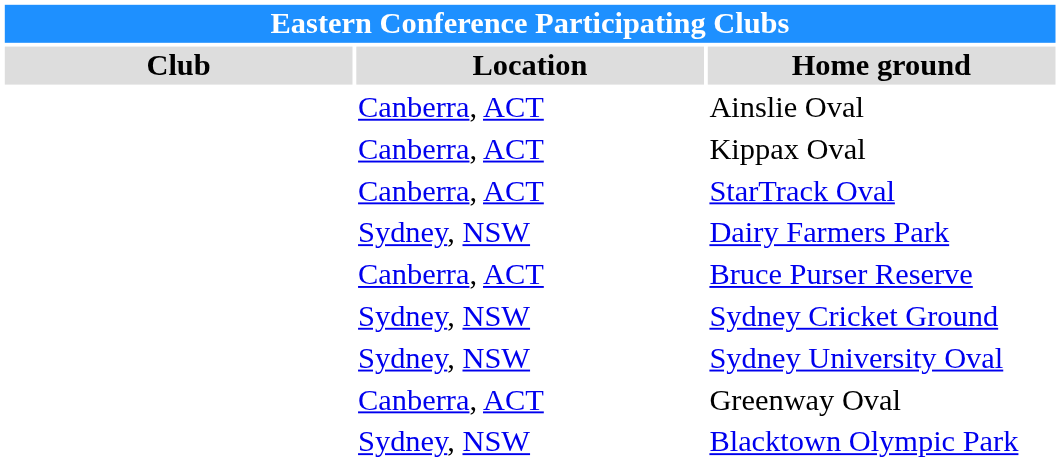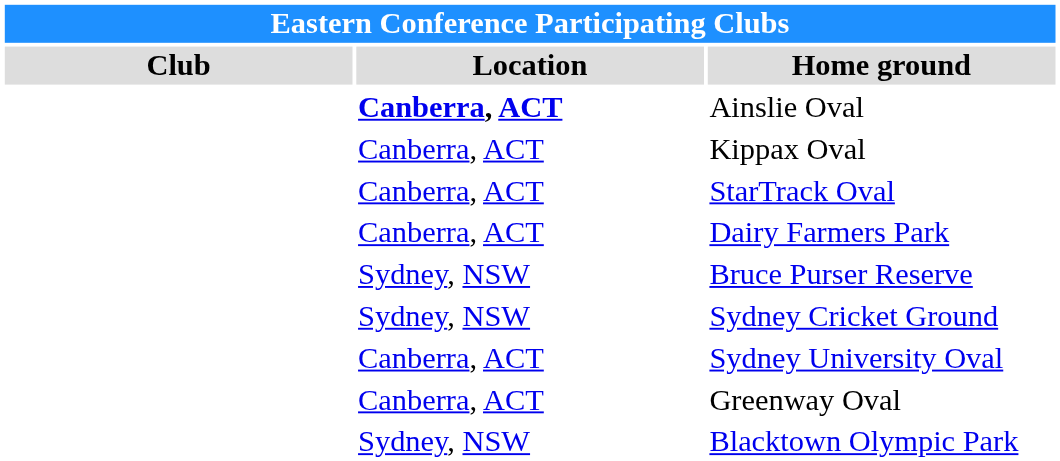 <table class=  style="width:90%; clear:both; margin:1.5em auto; text-align:center;">
 <tr>
 <th colspan=11 style="background:dodgerblue; color:white;">Eastern Conference Participating Clubs</th>
 </tr>
 <tr style="text-align:center; background:#ddd;">
 <th width=30%>Club</th>
 <th width=30%>Location</th>
 <th width=30%>Home ground</th>
 </tr>
 <tr>
 <td></td>
-<td><a href='#'>Canberra</a>, <a href='#'>ACT</a></td>
+<td><strong><a href='#'>Canberra</a>, <a href='#'>ACT</a></strong></td>
 <td>Ainslie Oval</td>
 </tr>
 <tr>
 <td></td>
 <td><a href='#'>Canberra</a>, <a href='#'>ACT</a></td>
 <td>Kippax Oval</td>
 </tr>
 <tr>
 <td></td>
 <td><a href='#'>Canberra</a>, <a href='#'>ACT</a></td>
 <td><a href='#'>StarTrack Oval</a></td>
 </tr>
 <tr>
 <td></td>
-<td><a href='#'>Sydney</a>, <a href='#'>NSW</a></td>
+<td><a href='#'>Canberra</a>, <a href='#'>ACT</a></td>
 <td><a href='#'>Dairy Farmers Park</a></td>
 </tr>
 <tr>
 <td></td>
-<td><a href='#'>Canberra</a>, <a href='#'>ACT</a></td>
+<td><a href='#'>Sydney</a>, <a href='#'>NSW</a></td>
 <td><a href='#'>Bruce Purser Reserve</a></td>
 </tr>
 <tr>
 <td></td>
 <td><a href='#'>Sydney</a>, <a href='#'>NSW</a></td>
 <td><a href='#'>Sydney Cricket Ground</a></td>
 </tr>
 <tr>
 <td></td>
-<td><a href='#'>Sydney</a>, <a href='#'>NSW</a></td>
+<td><a href='#'>Canberra</a>, <a href='#'>ACT</a></td>
 <td><a href='#'>Sydney University Oval</a></td>
 </tr>
 <tr>
 <td></td>
 <td><a href='#'>Canberra</a>, <a href='#'>ACT</a></td>
 <td>Greenway Oval</td>
 </tr>
 <tr>
 <td></td>
 <td><a href='#'>Sydney</a>, <a href='#'>NSW</a></td>
 <td><a href='#'>Blacktown Olympic Park</a></td>
 </tr>
 </table>
